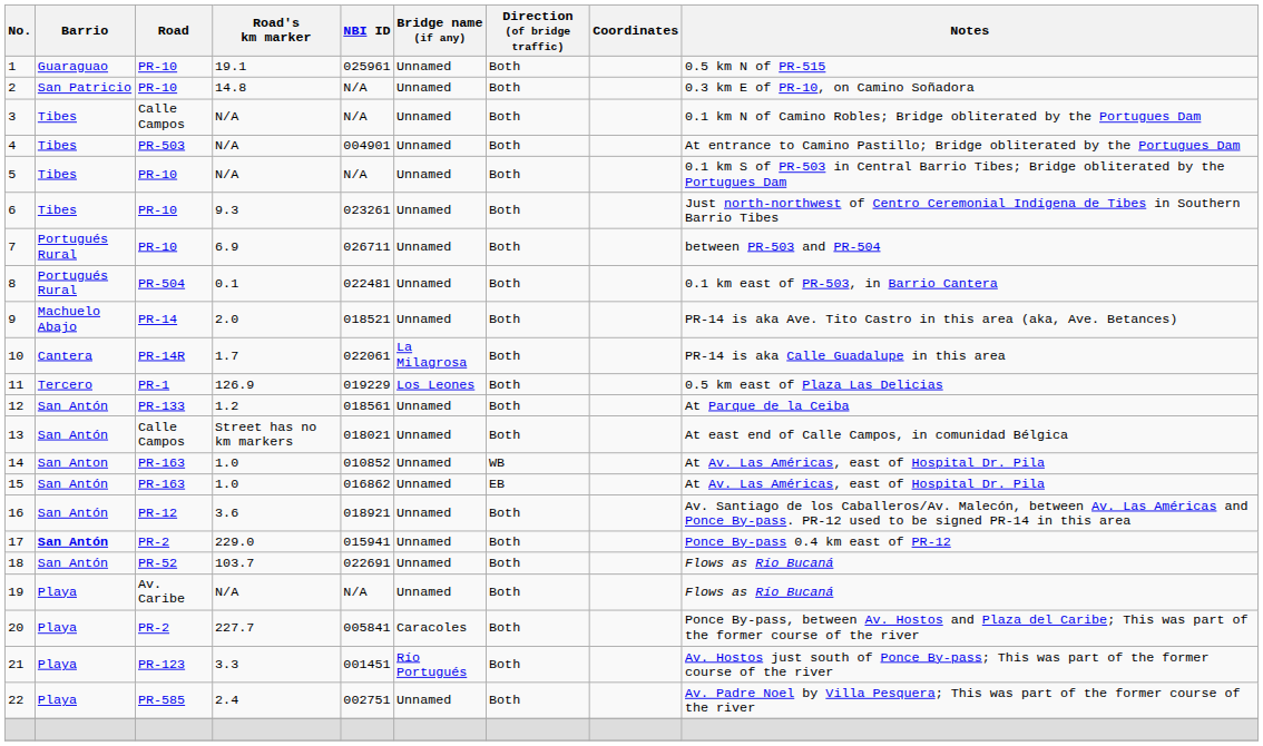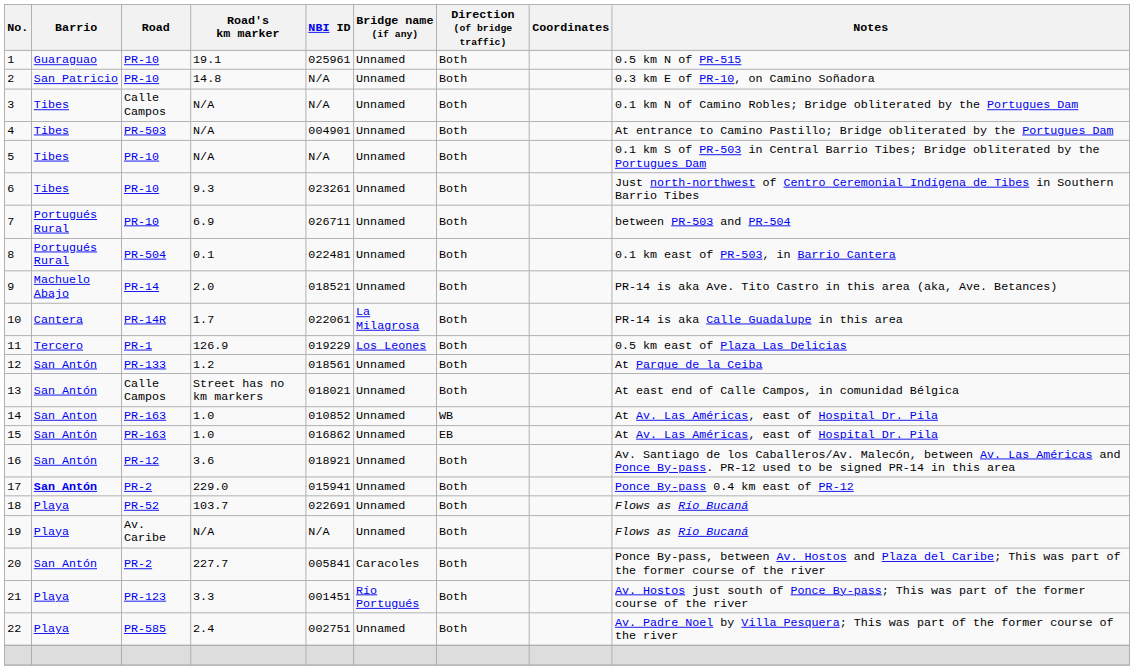 <table class="wikitable sortable">
 <tr>
 <th>No.</th>
 <th>Barrio</th>
 <th>Road</th>
 <th>Road's<br>km marker</th>
 <th><a href='#'>NBI</a> ID</th>
 <th>Bridge name <br><small>(if any)</small></th>
 <th>Direction <br><small>(of bridge traffic)</small></th>
 <th>Coordinates</th>
 <th>Notes</th>
 </tr>
 <tr>
 <td>1</td>
 <td><a href='#'>Guaraguao</a></td>
 <td><a href='#'>PR-10</a></td>
 <td>19.1</td>
 <td>025961</td>
 <td>Unnamed</td>
 <td>Both</td>
 <td></td>
 <td>0.5 km N of <a href='#'>PR-515</a></td>
 </tr>
 <tr>
 <td>2</td>
 <td><a href='#'>San Patricio</a></td>
 <td><a href='#'>PR-10</a></td>
 <td>14.8</td>
 <td>N/A</td>
 <td>Unnamed</td>
 <td>Both</td>
 <td></td>
 <td>0.3 km E of <a href='#'>PR-10</a>, on Camino Soñadora</td>
 </tr>
 <tr>
 <td>3</td>
 <td><a href='#'>Tibes</a></td>
 <td>Calle Campos</td>
 <td>N/A</td>
 <td>N/A</td>
 <td>Unnamed</td>
 <td>Both</td>
 <td></td>
 <td>0.1 km N of Camino Robles; Bridge obliterated by the <a href='#'>Portugues Dam</a></td>
 </tr>
 <tr>
 <td>4</td>
 <td><a href='#'>Tibes</a></td>
 <td><a href='#'>PR-503</a></td>
 <td>N/A</td>
 <td>004901</td>
 <td>Unnamed</td>
 <td>Both</td>
 <td></td>
 <td>At entrance to Camino Pastillo; Bridge obliterated by the <a href='#'>Portugues Dam</a></td>
 </tr>
 <tr>
 <td>5</td>
 <td><a href='#'>Tibes</a></td>
 <td><a href='#'>PR-10</a></td>
 <td>N/A</td>
 <td>N/A</td>
 <td>Unnamed</td>
 <td>Both</td>
 <td></td>
 <td>0.1 km S of <a href='#'>PR-503</a> in Central Barrio Tibes; Bridge obliterated by the <a href='#'>Portugues Dam</a></td>
 </tr>
 <tr>
 <td>6</td>
 <td><a href='#'>Tibes</a></td>
 <td><a href='#'>PR-10</a></td>
 <td>9.3</td>
 <td>023261</td>
 <td>Unnamed</td>
 <td>Both</td>
 <td></td>
 <td>Just <a href='#'>north-northwest</a> of <a href='#'>Centro Ceremonial Indígena de Tibes</a> in Southern Barrio Tibes</td>
 </tr>
 <tr>
 <td>7</td>
 <td><a href='#'>Portugués Rural</a></td>
 <td><a href='#'>PR-10</a></td>
 <td>6.9</td>
 <td>026711</td>
 <td>Unnamed</td>
 <td>Both</td>
 <td></td>
 <td>between <a href='#'>PR-503</a> and <a href='#'>PR-504</a></td>
 </tr>
 <tr>
 <td>8</td>
 <td><a href='#'>Portugués Rural</a></td>
 <td><a href='#'>PR-504</a></td>
 <td>0.1</td>
 <td>022481</td>
 <td>Unnamed</td>
 <td>Both</td>
 <td></td>
 <td>0.1 km east of <a href='#'>PR-503</a>, in <a href='#'>Barrio Cantera</a></td>
 </tr>
 <tr>
 <td>9</td>
 <td><a href='#'>Machuelo Abajo</a></td>
 <td><a href='#'>PR-14</a></td>
 <td>2.0</td>
 <td>018521</td>
 <td>Unnamed</td>
 <td>Both</td>
 <td></td>
 <td>PR-14 is aka Ave. Tito Castro in this area (aka, Ave. Betances)</td>
 </tr>
 <tr>
 <td>10</td>
 <td><a href='#'>Cantera</a></td>
 <td><a href='#'>PR-14R</a></td>
 <td>1.7</td>
 <td>022061</td>
 <td><a href='#'>La Milagrosa</a></td>
 <td>Both</td>
 <td></td>
 <td>PR-14 is aka <a href='#'>Calle Guadalupe</a> in this area</td>
 </tr>
 <tr>
 <td>11</td>
 <td><a href='#'>Tercero</a></td>
 <td><a href='#'>PR-1</a></td>
 <td>126.9</td>
 <td>019229</td>
 <td><a href='#'>Los Leones</a></td>
 <td>Both</td>
 <td></td>
 <td>0.5 km east of <a href='#'>Plaza Las Delicias</a></td>
 </tr>
 <tr>
 <td>12</td>
 <td><a href='#'>San Antón</a></td>
 <td><a href='#'>PR-133</a></td>
 <td>1.2</td>
 <td>018561</td>
 <td>Unnamed</td>
 <td>Both</td>
 <td></td>
 <td>At <a href='#'>Parque de la Ceiba</a></td>
 </tr>
 <tr>
 <td>13</td>
 <td><a href='#'>San Antón</a></td>
 <td>Calle Campos</td>
 <td>Street has no km markers</td>
 <td>018021</td>
 <td>Unnamed</td>
 <td>Both</td>
 <td></td>
 <td>At east end of Calle Campos, in comunidad Bélgica</td>
 </tr>
 <tr>
 <td>14</td>
 <td><a href='#'>San Anton</a></td>
 <td><a href='#'>PR-163</a></td>
 <td>1.0</td>
 <td>010852</td>
 <td>Unnamed</td>
 <td>WB</td>
 <td></td>
 <td>At <a href='#'>Av. Las Américas</a>, east of <a href='#'>Hospital Dr. Pila</a></td>
 </tr>
 <tr>
 <td>15</td>
 <td><a href='#'>San Antón</a></td>
 <td><a href='#'>PR-163</a></td>
 <td>1.0</td>
 <td>016862</td>
 <td>Unnamed</td>
 <td>EB</td>
 <td></td>
 <td>At <a href='#'>Av. Las Américas</a>, east of <a href='#'>Hospital Dr. Pila</a></td>
 </tr>
 <tr>
 <td>16</td>
 <td><a href='#'>San Antón</a></td>
 <td><a href='#'>PR-12</a></td>
 <td>3.6</td>
 <td>018921</td>
 <td>Unnamed</td>
 <td>Both</td>
 <td></td>
 <td>Av. Santiago de los Caballeros/Av. Malecón, between <a href='#'>Av. Las Américas</a> and <a href='#'>Ponce By-pass</a>. PR-12 used to be signed PR-14 in this area</td>
 </tr>
 <tr>
 <td>17</td>
 <td><strong><a href='#'>San Antón</a></strong></td>
 <td><a href='#'>PR-2</a></td>
 <td>229.0</td>
 <td>015941</td>
 <td>Unnamed</td>
 <td>Both</td>
 <td></td>
 <td><a href='#'>Ponce By-pass</a> 0.4 km east of <a href='#'>PR-12</a></td>
 </tr>
 <tr>
 <td>18</td>
-<td><a href='#'>San Antón</a></td>
+<td><a href='#'>Playa</a></td>
 <td><a href='#'>PR-52</a></td>
 <td>103.7</td>
 <td>022691</td>
 <td>Unnamed</td>
 <td>Both</td>
 <td></td>
 <td><em>Flows as <a href='#'>Río Bucaná</a></em></td>
 </tr>
 <tr>
 <td>19</td>
 <td><a href='#'>Playa</a></td>
 <td>Av. Caribe</td>
 <td>N/A</td>
 <td>N/A</td>
 <td>Unnamed</td>
 <td>Both</td>
 <td></td>
 <td><em>Flows as <a href='#'>Río Bucaná</a></em></td>
 </tr>
 <tr>
 <td>20</td>
-<td><a href='#'>Playa</a></td>
+<td><a href='#'>San Antón</a></td>
 <td><a href='#'>PR-2</a></td>
 <td>227.7</td>
 <td>005841</td>
 <td>Caracoles</td>
 <td>Both</td>
 <td></td>
 <td>Ponce By-pass, between <a href='#'>Av. Hostos</a> and <a href='#'>Plaza del Caribe</a>; This was part of the former course of the river</td>
 </tr>
 <tr>
 <td>21</td>
 <td><a href='#'>Playa</a></td>
 <td><a href='#'>PR-123</a></td>
 <td>3.3</td>
 <td>001451</td>
 <td><a href='#'>Río Portugués</a></td>
 <td>Both</td>
 <td></td>
 <td><a href='#'>Av. Hostos</a> just south of <a href='#'>Ponce By-pass</a>; This was part of the former course of the river</td>
 </tr>
 <tr>
 <td>22</td>
 <td><a href='#'>Playa</a></td>
 <td><a href='#'>PR-585</a></td>
 <td>2.4</td>
 <td>002751</td>
 <td>Unnamed</td>
 <td>Both</td>
 <td></td>
 <td><a href='#'>Av. Padre Noel</a> by <a href='#'>Villa Pesquera</a>; This was part of the former course of the river</td>
 </tr>
 <tr>
 </tr>
 <tr style="background: #DDDDDD;" class="sortbottom">
 <td> </td>
 <td></td>
 <td></td>
 <td></td>
 <td></td>
 <td></td>
 <td></td>
 <td></td>
 <td></td>
 </tr>
 <tr bgcolor=#ffffff class="sortbottom">
 </tr>
 </table>
